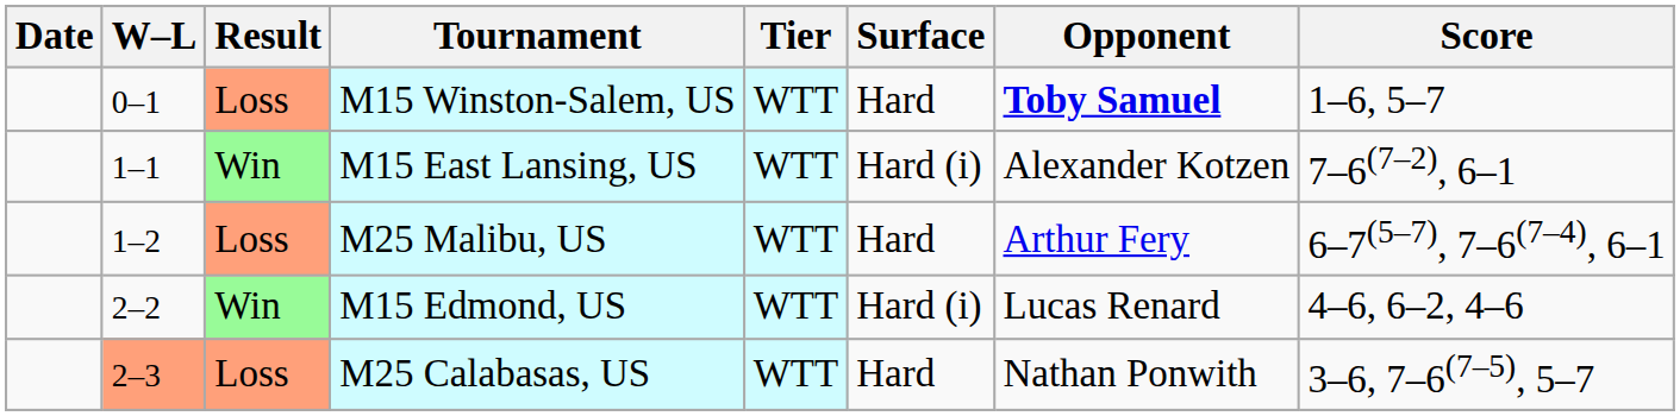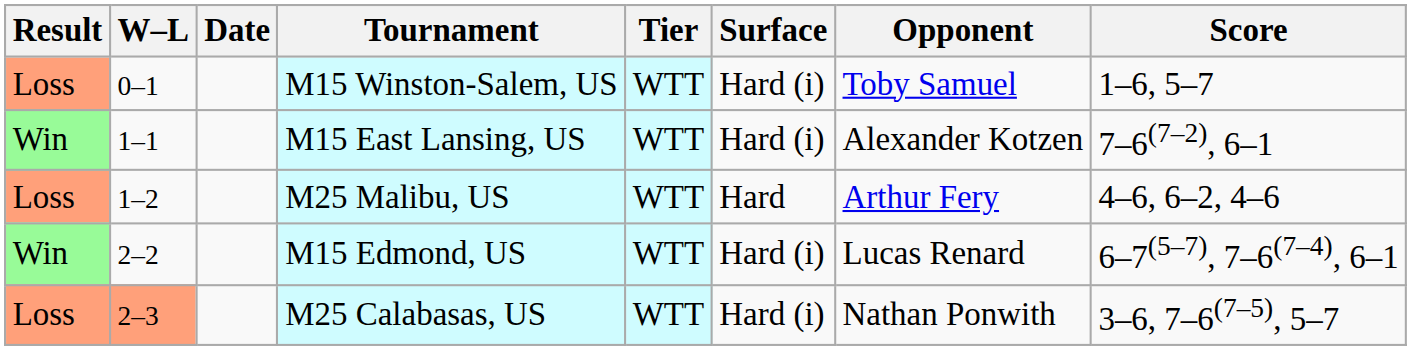 <table class="sortable wikitable">
 <tr>
+<th>Result</th>
+<th class="unsortable">W–L</th>
 <th>Date</th>
-<th class="unsortable">W–L</th>
-<th>Result</th>
 <th>Tournament</th>
 <th>Tier</th>
 <th>Surface</th>
 <th>Opponent</th>
 <th class="unsortable">Score</th>
 </tr>
 <tr>
+<td bgcolor=ffa07a>Loss</td>
+<td><small>0–1</small></td>
 <td></td>
-<td><small>0–1</small></td>
-<td bgcolor=ffa07a>Loss</td>
 <td style="background:#cffcff;">M15 Winston-Salem, US</td>
 <td style="background:#cffcff;">WTT</td>
-<td>Hard</td>
-<td><strong> <a href='#'>Toby Samuel</a></strong></td>
+<td>Hard (i)</td>
+<td> <a href='#'>Toby Samuel</a></td>
 <td>1–6, 5–7</td>
 </tr>
 <tr>
+<td bgcolor=98fb98>Win</td>
+<td><small>1–1</small></td>
 <td></td>
-<td><small>1–1</small></td>
-<td bgcolor=98fb98>Win</td>
 <td style="background:#cffcff;">M15 East Lansing, US</td>
 <td style="background:#cffcff;">WTT</td>
 <td>Hard (i)</td>
 <td> Alexander Kotzen</td>
 <td>7–6<sup>(7–2)</sup>, 6–1</td>
 </tr>
 <tr>
+<td bgcolor=ffa07a>Loss</td>
+<td><small>1–2</small></td>
 <td></td>
-<td><small>1–2</small></td>
-<td bgcolor=ffa07a>Loss</td>
 <td style="background:#cffcff;">M25 Malibu, US</td>
 <td style="background:#cffcff;">WTT</td>
 <td>Hard</td>
 <td> <a href='#'>Arthur Fery</a></td>
-<td>6–7<sup>(5–7)</sup>, 7–6<sup>(7–4)</sup>, 6–1</td>
+<td>4–6, 6–2, 4–6</td>
 </tr>
 <tr>
+<td bgcolor=98fb98>Win</td>
+<td><small>2–2</small></td>
 <td></td>
-<td><small>2–2</small></td>
-<td bgcolor=98fb98>Win</td>
 <td style="background:#cffcff;">M15 Edmond, US</td>
 <td style="background:#cffcff;">WTT</td>
 <td>Hard (i)</td>
 <td> Lucas Renard</td>
-<td>4–6, 6–2, 4–6</td>
+<td>6–7<sup>(5–7)</sup>, 7–6<sup>(7–4)</sup>, 6–1</td>
 </tr>
 <tr>
+<td bgcolor=ffa07a>Loss</td>
+<td style="background: lightsalmon;"><small>2–3</small></td>
 <td></td>
-<td style="background: lightsalmon;"><small>2–3</small></td>
-<td bgcolor=ffa07a>Loss</td>
 <td style="background:#cffcff;">M25 Calabasas, US</td>
 <td style="background:#cffcff;">WTT</td>
-<td>Hard</td>
+<td>Hard (i)</td>
 <td> Nathan Ponwith</td>
 <td>3–6, 7–6<sup>(7–5)</sup>, 5–7</td>
 </tr>
 </table>
